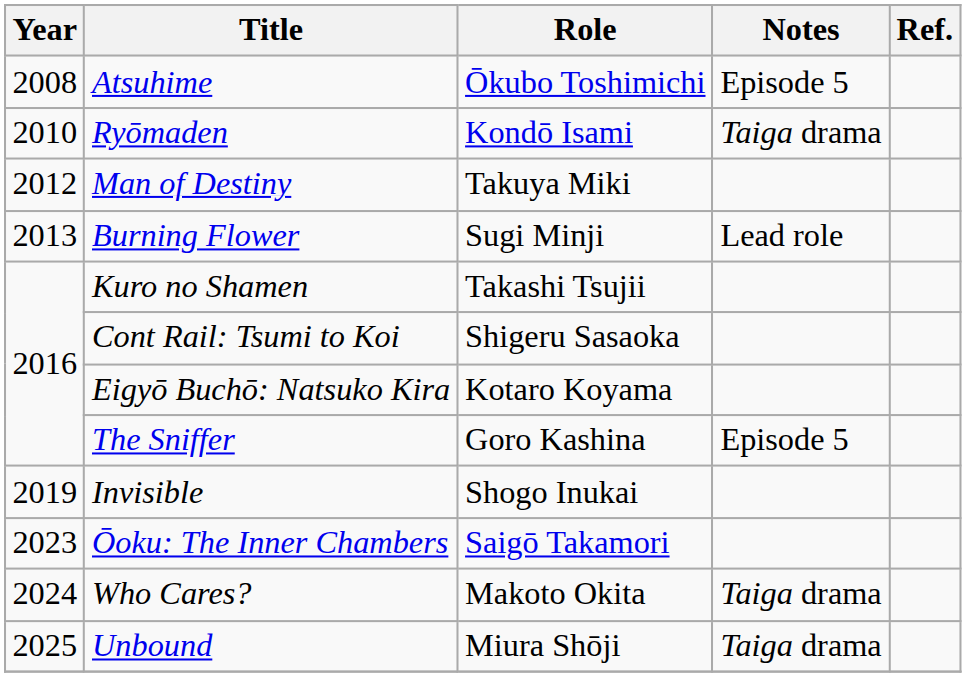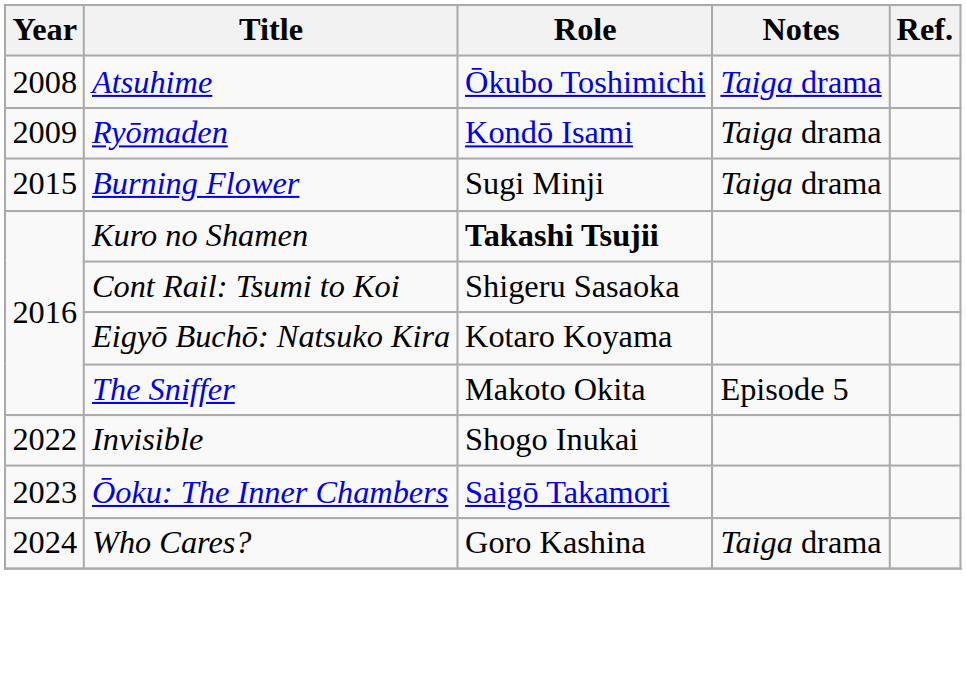 <table class="wikitable">
 <tr>
 <th>Year</th>
 <th>Title</th>
 <th>Role</th>
 <th>Notes</th>
 <th>Ref.</th>
 </tr>
 <tr>
 <td>2008</td>
 <td><em><a href='#'>Atsuhime</a></em></td>
 <td><a href='#'>Ōkubo Toshimichi</a></td>
-<td>Episode 5</td>
+<td><a href='#'><em>Taiga</em> drama</a></td>
 <td></td>
 </tr>
 <tr>
-<td>2010</td>
+<td>2009</td>
 <td><em><a href='#'>Ryōmaden</a></em></td>
 <td><a href='#'>Kondō Isami</a></td>
 <td><em>Taiga</em> drama</td>
 <td></td>
 </tr>
 <tr>
-<td>2012</td>
-<td><em><a href='#'>Man of Destiny</a></em></td>
-<td>Takuya Miki</td>
-<td></td>
-<td></td>
-</tr>
-<tr>
-<td>2013</td>
+<td>2015</td>
 <td><em><a href='#'>Burning Flower</a></em></td>
 <td>Sugi Minji</td>
-<td>Lead role</td>
+<td><em>Taiga</em> drama</td>
 <td></td>
 </tr>
 <tr>
 <td rowspan="4">2016</td>
 <td><em>Kuro no Shamen</em></td>
-<td>Takashi Tsujii</td>
+<td><strong>Takashi Tsujii</strong></td>
 <td></td>
 <td></td>
 </tr>
 <tr>
 <td><em>Cont Rail: Tsumi to Koi</em></td>
 <td>Shigeru Sasaoka</td>
 <td></td>
 <td></td>
 </tr>
 <tr>
 <td><em>Eigyō Buchō: Natsuko Kira</em></td>
 <td>Kotaro Koyama</td>
 <td></td>
 <td></td>
 </tr>
 <tr>
 <td><em><a href='#'>The Sniffer</a></em></td>
-<td>Goro Kashina</td>
+<td>Makoto Okita</td>
 <td>Episode 5</td>
 <td></td>
 </tr>
 <tr>
-<td>2019</td>
+<td>2022</td>
 <td><em>Invisible</em></td>
 <td>Shogo Inukai</td>
 <td></td>
 <td></td>
 </tr>
 <tr>
 <td>2023</td>
 <td><em><a href='#'>Ōoku: The Inner Chambers</a></em></td>
 <td><a href='#'>Saigō Takamori</a></td>
 <td></td>
 <td></td>
 </tr>
 <tr>
 <td>2024</td>
 <td><em>Who Cares?</em></td>
-<td>Makoto Okita</td>
-<td><em>Taiga</em> drama</td>
-<td></td>
-</tr>
-<tr>
-<td>2025</td>
-<td><em><a href='#'>Unbound</a></em></td>
-<td>Miura Shōji</td>
+<td>Goro Kashina</td>
 <td><em>Taiga</em> drama</td>
 <td></td>
 </tr>
 <tr>
 </tr>
 </table>
